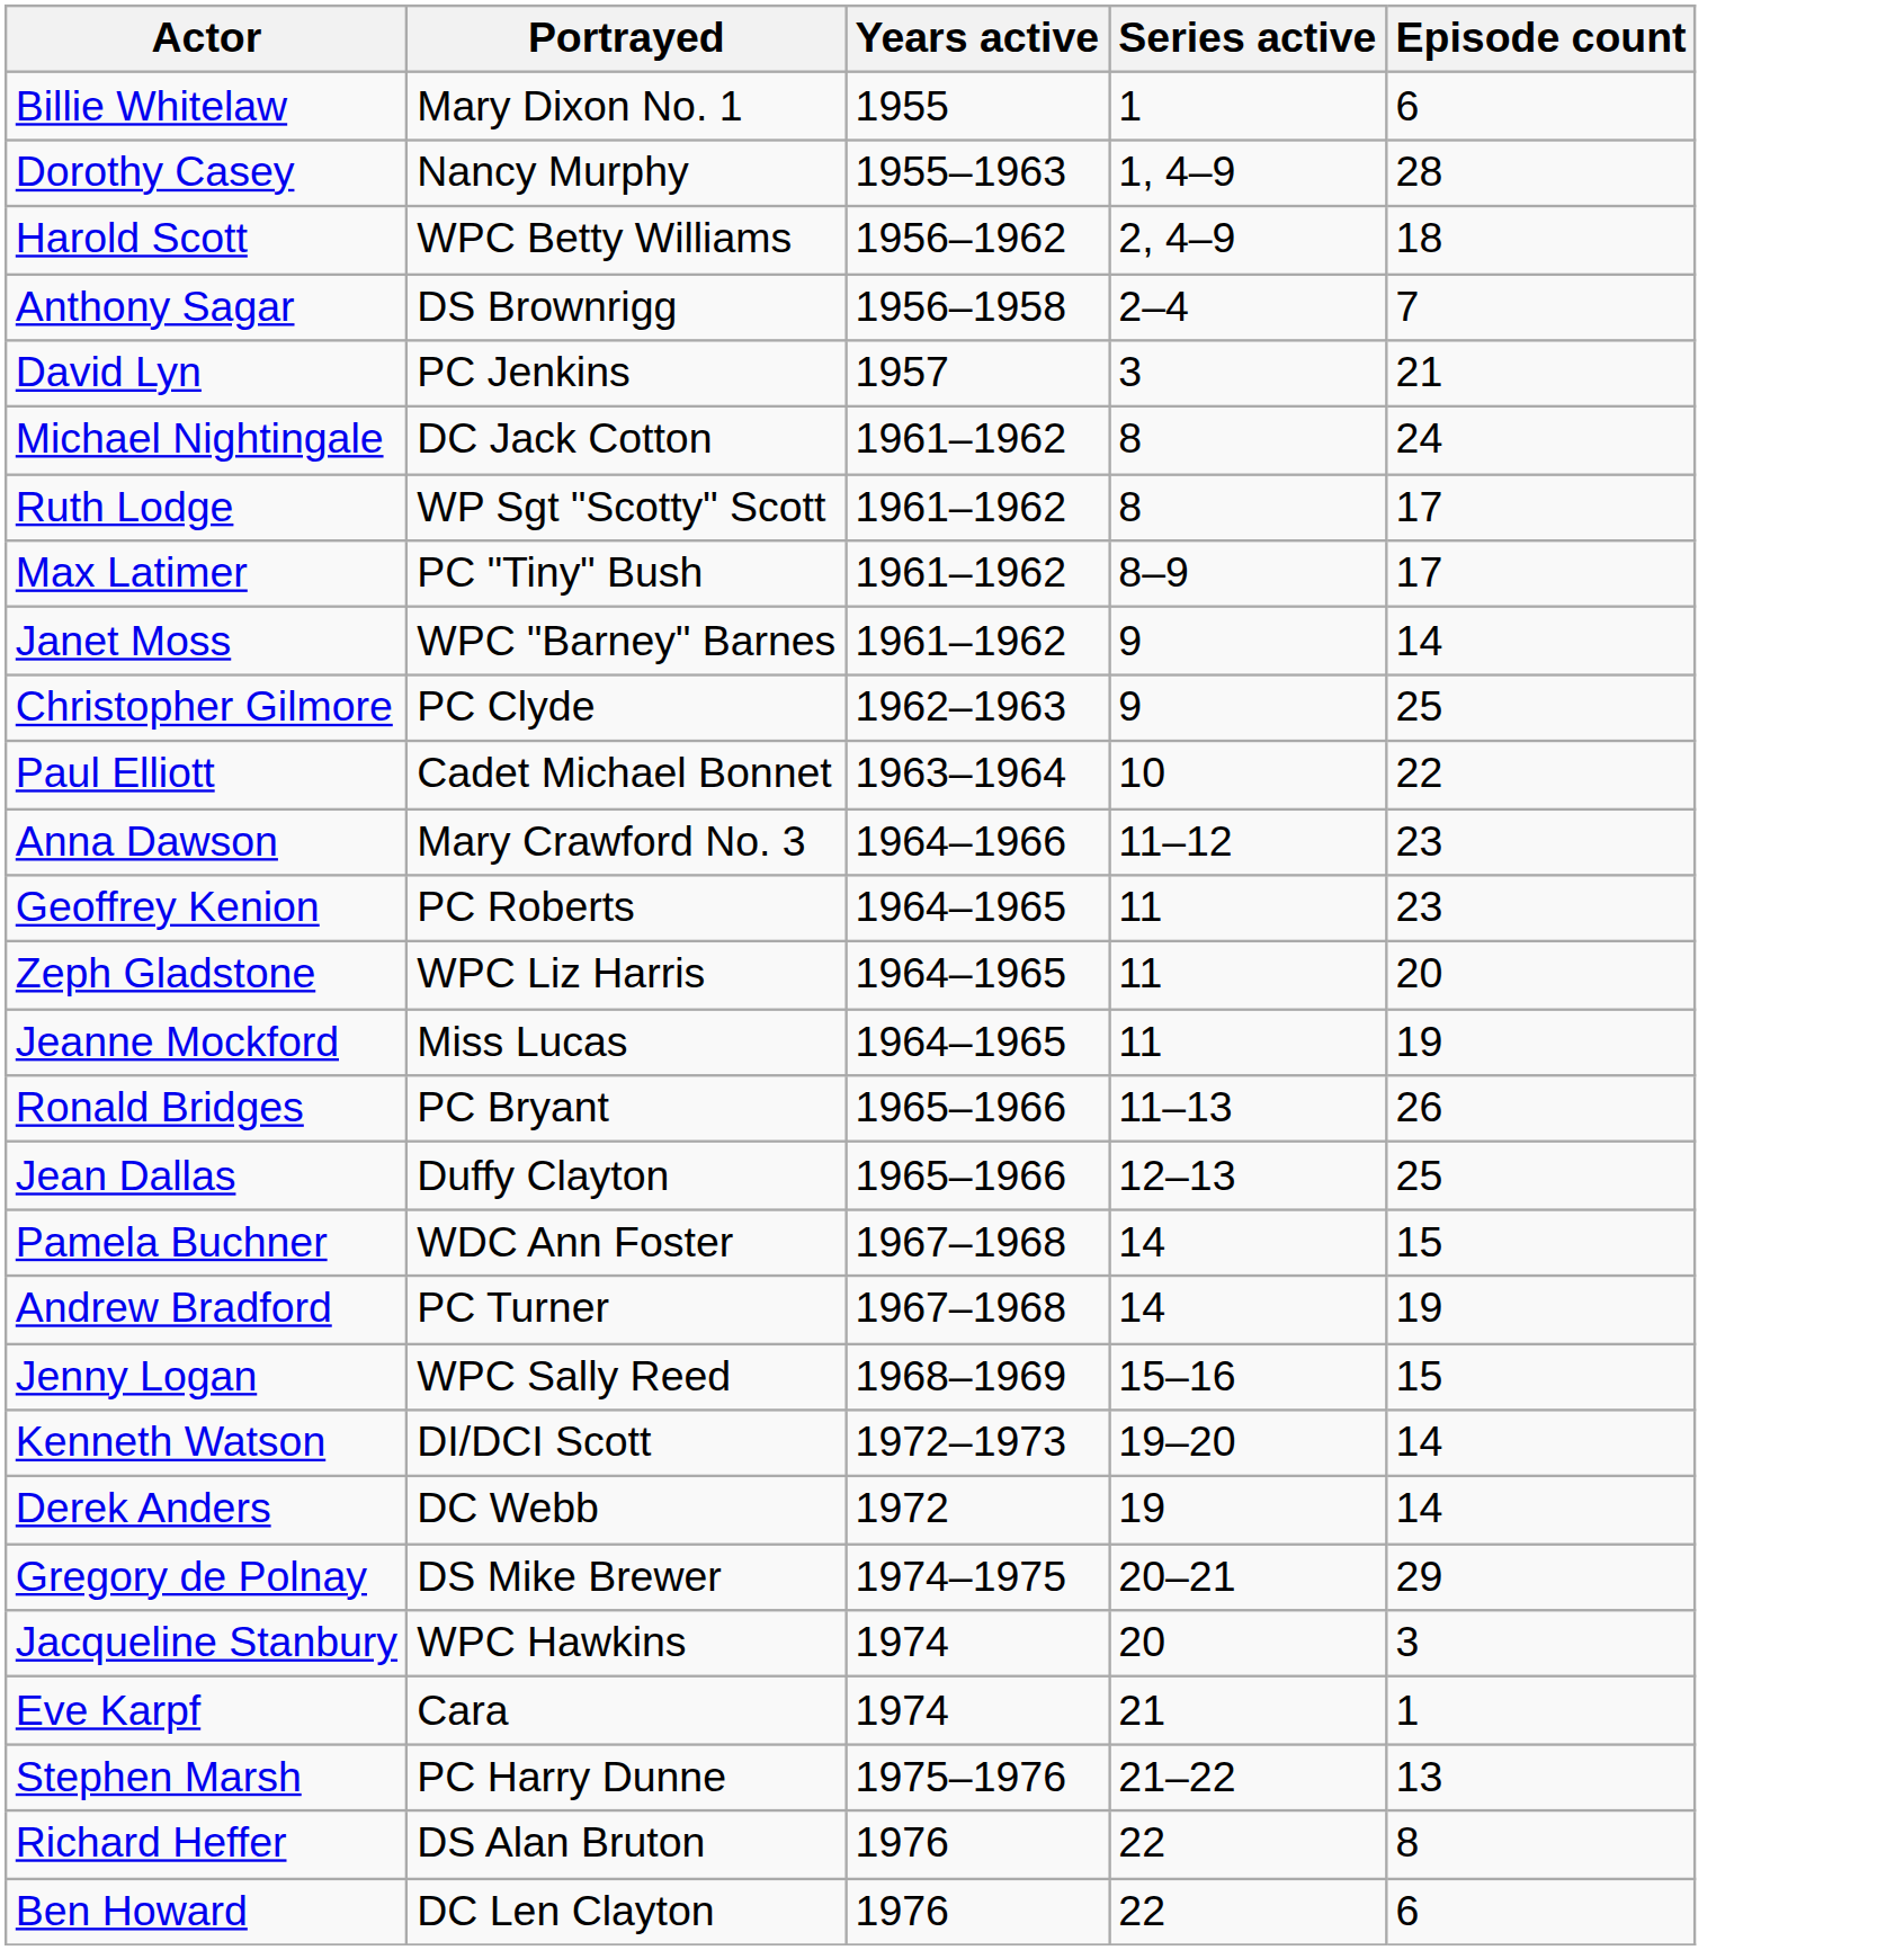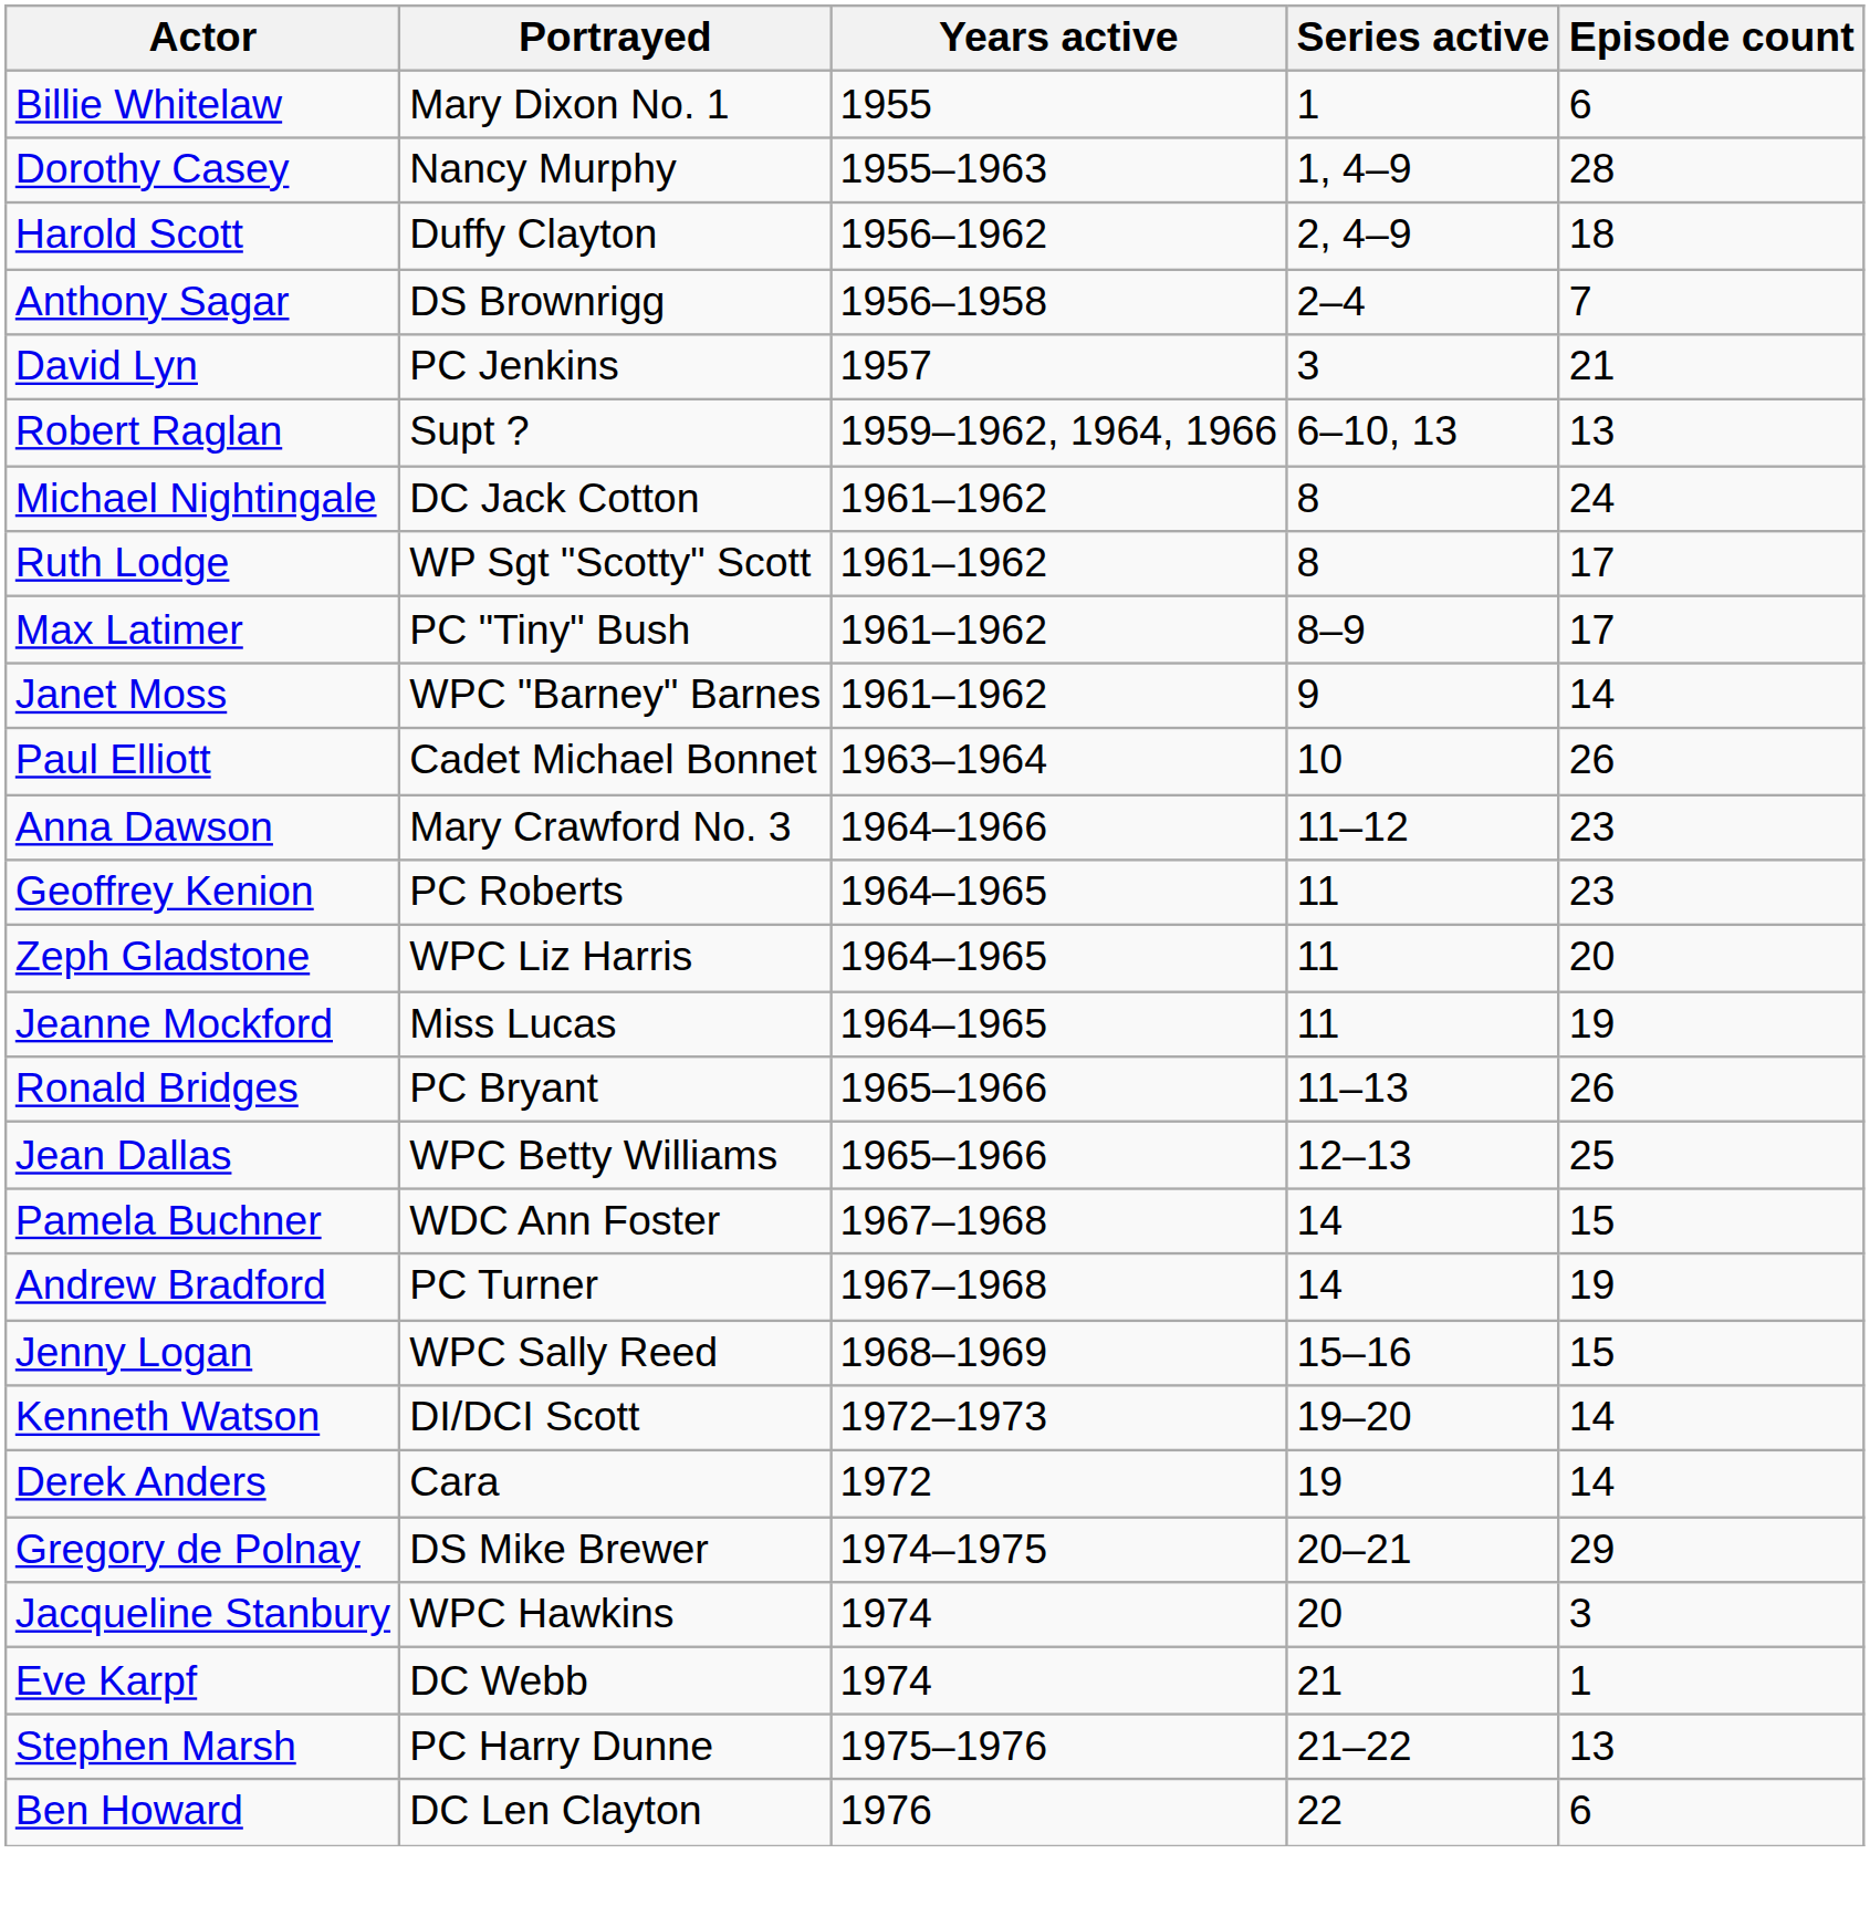 <table class="wikitable">
 <tr>
 <th>Actor</th>
 <th>Portrayed</th>
 <th>Years active</th>
 <th>Series active</th>
 <th>Episode count</th>
 </tr>
 <tr>
 <td><a href='#'>Billie Whitelaw</a></td>
 <td>Mary Dixon No. 1</td>
 <td>1955</td>
 <td>1</td>
 <td>6</td>
 </tr>
 <tr>
 <td><a href='#'>Dorothy Casey</a></td>
 <td>Nancy Murphy</td>
 <td>1955–1963</td>
 <td>1, 4–9</td>
 <td>28</td>
 </tr>
 <tr>
 <td><a href='#'>Harold Scott</a></td>
-<td>WPC Betty Williams</td>
+<td>Duffy Clayton</td>
 <td>1956–1962</td>
 <td>2, 4–9</td>
 <td>18</td>
 </tr>
 <tr>
 <td><a href='#'>Anthony Sagar</a></td>
 <td>DS Brownrigg</td>
 <td>1956–1958</td>
 <td>2–4</td>
 <td>7</td>
 </tr>
 <tr>
 <td><a href='#'>David Lyn</a></td>
 <td>PC Jenkins</td>
 <td>1957</td>
 <td>3</td>
 <td>21</td>
+</tr>
+<tr>
+<td><a href='#'>Robert Raglan</a></td>
+<td>Supt ?</td>
+<td>1959–1962, 1964, 1966</td>
+<td>6–10, 13</td>
+<td>13</td>
 </tr>
 <tr>
 <td><a href='#'>Michael Nightingale</a></td>
 <td>DC Jack Cotton</td>
 <td>1961–1962</td>
 <td>8</td>
 <td>24</td>
 </tr>
 <tr>
 <td><a href='#'>Ruth Lodge</a></td>
 <td>WP Sgt "Scotty" Scott</td>
 <td>1961–1962</td>
 <td>8</td>
 <td>17</td>
 </tr>
 <tr>
 <td><a href='#'>Max Latimer</a></td>
 <td>PC "Tiny" Bush</td>
 <td>1961–1962</td>
 <td>8–9</td>
 <td>17</td>
 </tr>
 <tr>
 <td><a href='#'>Janet Moss</a></td>
 <td>WPC "Barney" Barnes</td>
 <td>1961–1962</td>
 <td>9</td>
 <td>14</td>
 </tr>
 <tr>
-<td><a href='#'>Christopher Gilmore</a></td>
-<td>PC Clyde</td>
-<td>1962–1963</td>
-<td>9</td>
-<td>25</td>
-</tr>
-<tr>
 <td><a href='#'>Paul Elliott</a></td>
 <td>Cadet Michael Bonnet</td>
 <td>1963–1964</td>
 <td>10</td>
-<td>22</td>
+<td>26</td>
 </tr>
 <tr>
 <td><a href='#'>Anna Dawson</a></td>
 <td>Mary Crawford No. 3</td>
 <td>1964–1966</td>
 <td>11–12</td>
 <td>23</td>
 </tr>
 <tr>
 <td><a href='#'>Geoffrey Kenion</a></td>
 <td>PC Roberts</td>
 <td>1964–1965</td>
 <td>11</td>
 <td>23</td>
 </tr>
 <tr>
 <td><a href='#'>Zeph Gladstone</a></td>
 <td>WPC Liz Harris</td>
 <td>1964–1965</td>
 <td>11</td>
 <td>20</td>
 </tr>
 <tr>
 <td><a href='#'>Jeanne Mockford</a></td>
 <td>Miss Lucas</td>
 <td>1964–1965</td>
 <td>11</td>
 <td>19</td>
 </tr>
 <tr>
 <td><a href='#'>Ronald Bridges</a></td>
 <td>PC Bryant</td>
 <td>1965–1966</td>
 <td>11–13</td>
 <td>26</td>
 </tr>
 <tr>
 <td><a href='#'>Jean Dallas</a></td>
-<td>Duffy Clayton</td>
+<td>WPC Betty Williams</td>
 <td>1965–1966</td>
 <td>12–13</td>
 <td>25</td>
 </tr>
 <tr>
 <td><a href='#'>Pamela Buchner</a></td>
 <td>WDC Ann Foster</td>
 <td>1967–1968</td>
 <td>14</td>
 <td>15</td>
 </tr>
 <tr>
 <td><a href='#'>Andrew Bradford</a></td>
 <td>PC Turner</td>
 <td>1967–1968</td>
 <td>14</td>
 <td>19</td>
 </tr>
 <tr>
 <td><a href='#'>Jenny Logan</a></td>
 <td>WPC Sally Reed</td>
 <td>1968–1969</td>
 <td>15–16</td>
 <td>15</td>
 </tr>
 <tr>
 <td><a href='#'>Kenneth Watson</a></td>
 <td>DI/DCI Scott</td>
 <td>1972–1973</td>
 <td>19–20</td>
 <td>14</td>
 </tr>
 <tr>
 <td><a href='#'>Derek Anders</a></td>
-<td>DC Webb</td>
+<td>Cara</td>
 <td>1972</td>
 <td>19</td>
 <td>14</td>
 </tr>
 <tr>
 <td><a href='#'>Gregory de Polnay</a></td>
 <td>DS Mike Brewer</td>
 <td>1974–1975</td>
 <td>20–21</td>
 <td>29</td>
 </tr>
 <tr>
 <td><a href='#'>Jacqueline Stanbury</a></td>
 <td>WPC Hawkins</td>
 <td>1974</td>
 <td>20</td>
 <td>3</td>
 </tr>
 <tr>
 <td><a href='#'>Eve Karpf</a></td>
-<td>Cara</td>
+<td>DC Webb</td>
 <td>1974</td>
 <td>21</td>
 <td>1</td>
 </tr>
 <tr>
 <td><a href='#'>Stephen Marsh</a></td>
 <td>PC Harry Dunne</td>
 <td>1975–1976</td>
 <td>21–22</td>
 <td>13</td>
 </tr>
 <tr>
-<td><a href='#'>Richard Heffer</a></td>
-<td>DS Alan Bruton</td>
-<td>1976</td>
-<td>22</td>
-<td>8</td>
-</tr>
-<tr>
 <td><a href='#'>Ben Howard</a></td>
 <td>DC Len Clayton</td>
 <td>1976</td>
 <td>22</td>
 <td>6</td>
 </tr>
 </table>
